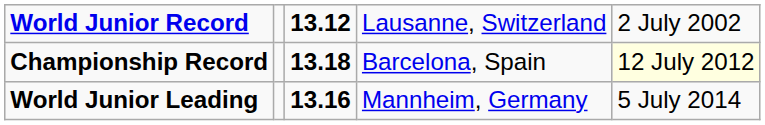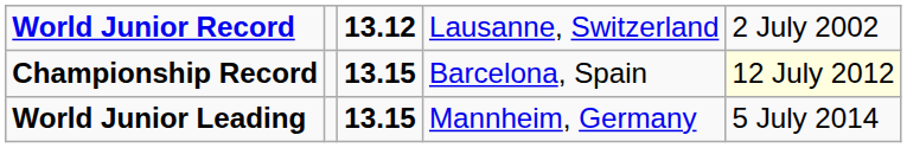 <table class="wikitable">
 <tr>
 <td><strong><a href='#'>World Junior Record</a></strong></td>
 <td></td>
 <td><strong>13.12</strong></td>
 <td><a href='#'>Lausanne</a>, <a href='#'>Switzerland</a></td>
 <td>2 July 2002</td>
 </tr>
 <tr>
 <td><strong>Championship Record</strong></td>
 <td></td>
-<td><strong>13.18</strong></td>
+<td><strong>13.15</strong></td>
 <td><a href='#'>Barcelona</a>, Spain</td>
 <td style="background: lightyellow;">12 July 2012</td>
 </tr>
 <tr>
 <td><strong>World Junior Leading</strong></td>
 <td></td>
-<td><strong>13.16</strong></td>
+<td><strong>13.15</strong></td>
 <td><a href='#'>Mannheim</a>, <a href='#'>Germany</a></td>
 <td>5 July 2014</td>
 </tr>
 </table>
